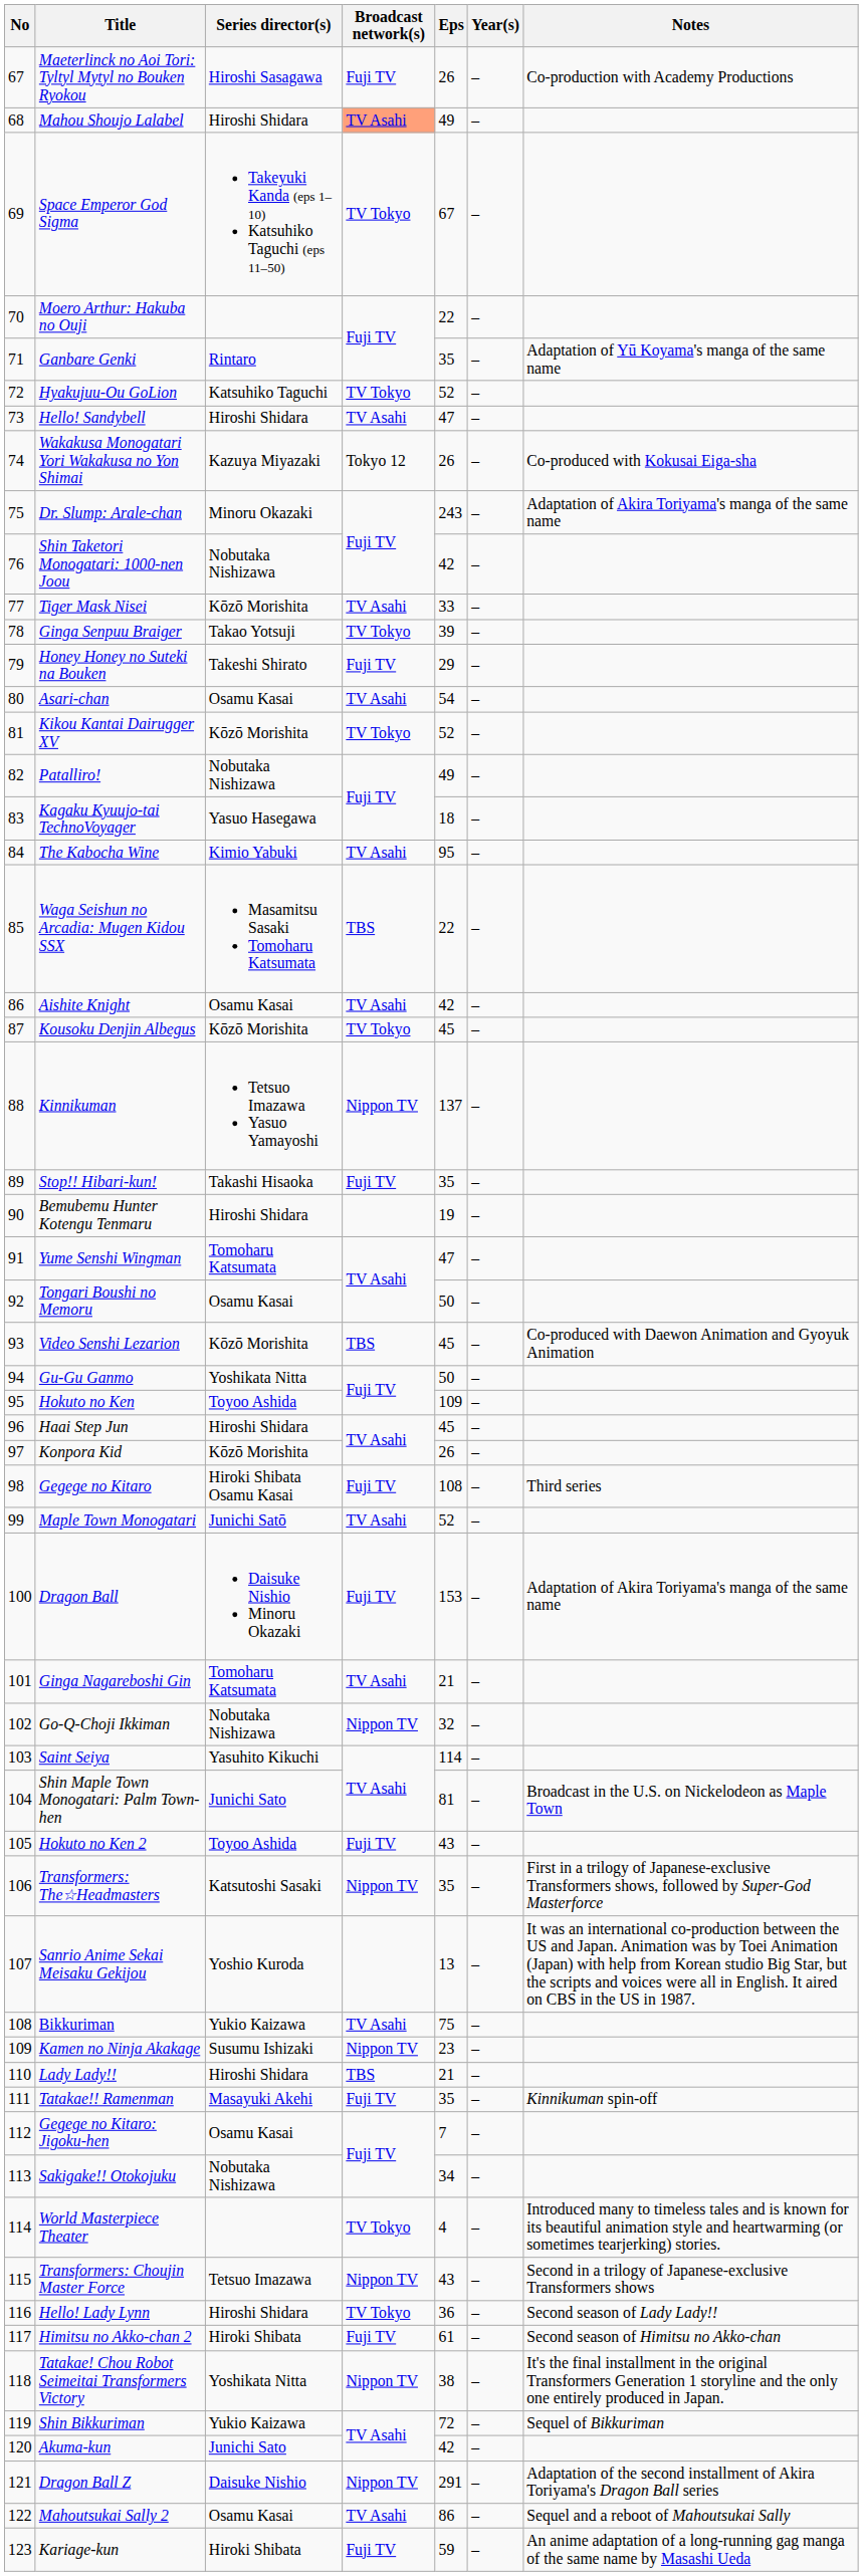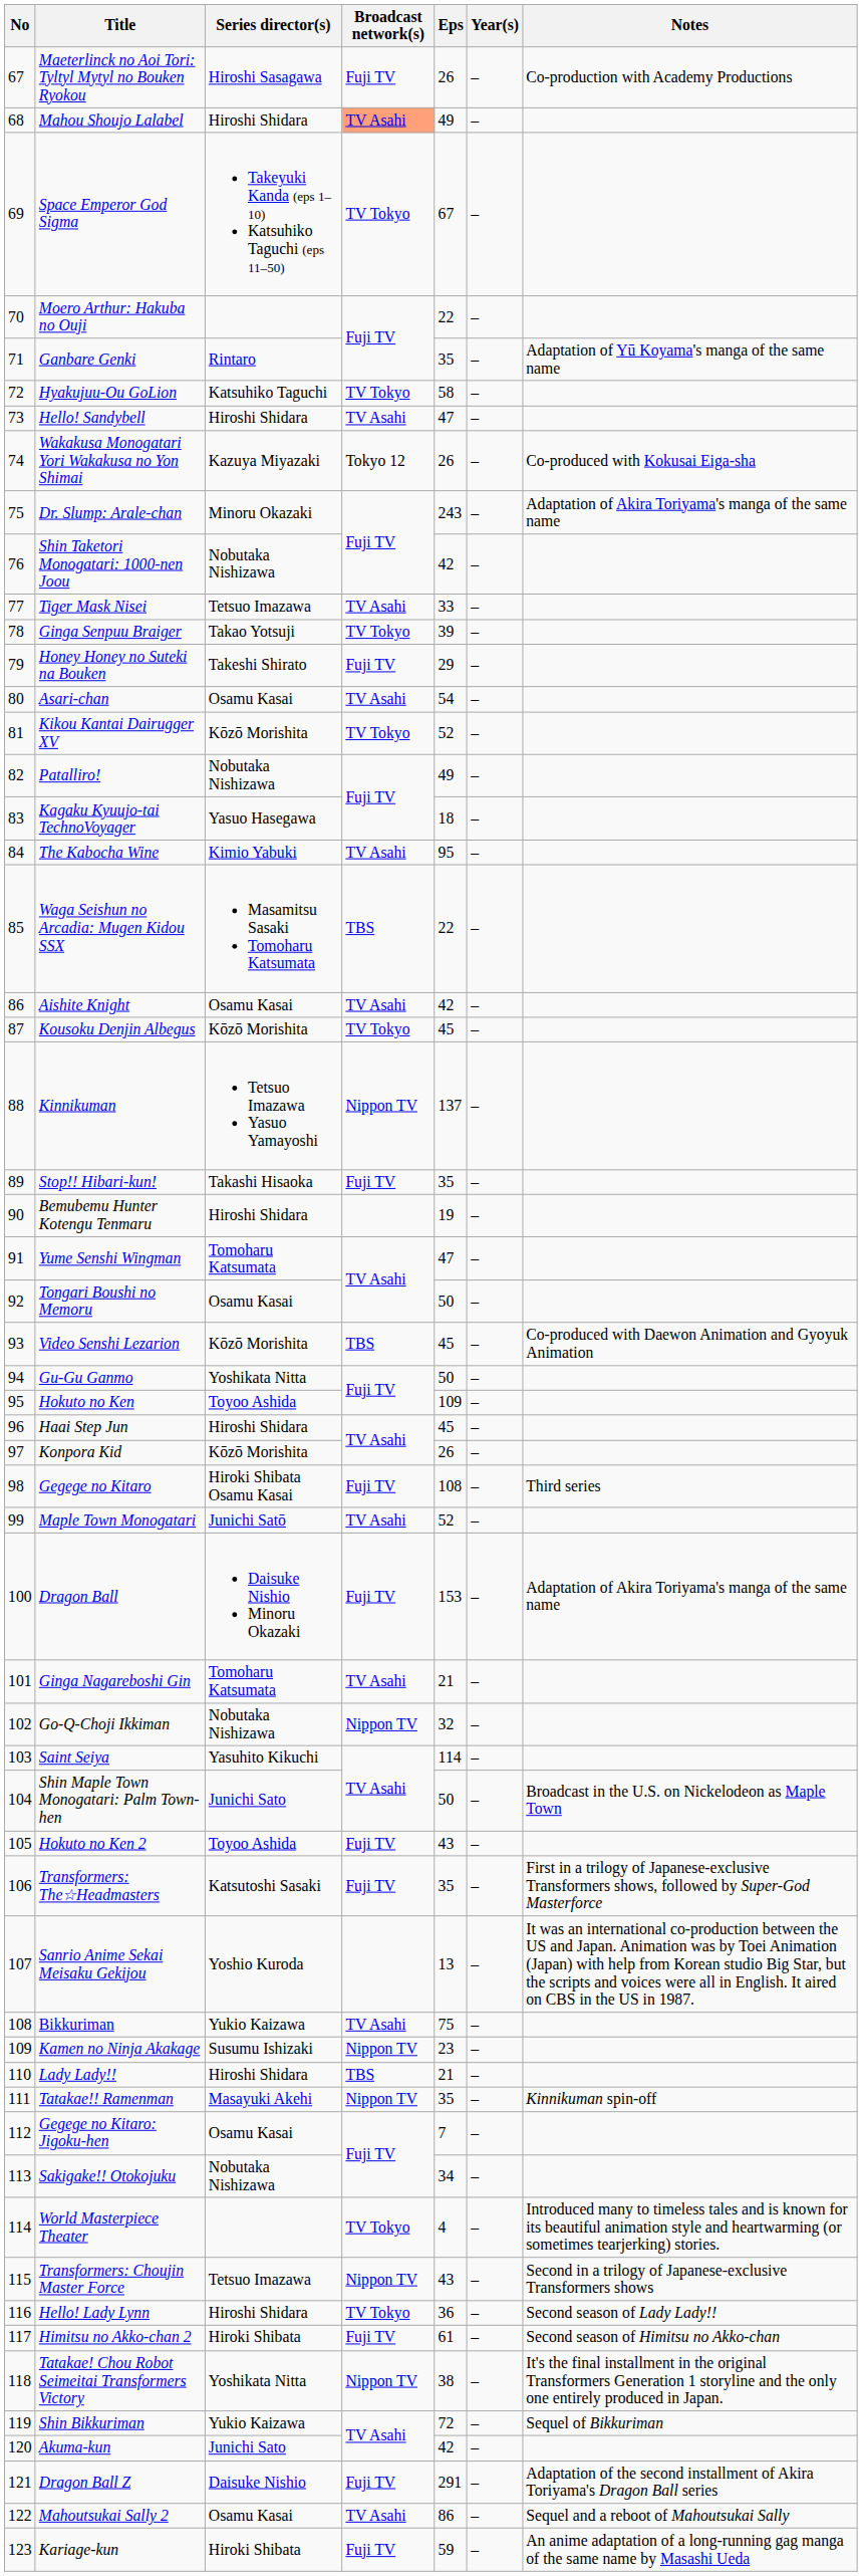 <table class="wikitable sortable">
 <tr>
 <th>No</th>
 <th>Title</th>
 <th>Series director(s)</th>
 <th>Broadcast network(s)</th>
 <th>Eps</th>
 <th>Year(s)</th>
 <th>Notes</th>
 </tr>
 <tr>
 <td>67</td>
 <td><a href='#'><em>Maeterlinck no Aoi Tori: Tyltyl Mytyl no Bouken Ryokou</em></a></td>
 <td><a href='#'>Hiroshi Sasagawa</a></td>
 <td><a href='#'>Fuji TV</a></td>
 <td>26</td>
 <td> – </td>
 <td>Co-production with Academy Productions</td>
 </tr>
 <tr>
 <td>68</td>
 <td><a href='#'><em>Mahou Shoujo Lalabel</em></a></td>
 <td>Hiroshi Shidara</td>
 <td style="background: lightsalmon;"><a href='#'>TV Asahi</a></td>
 <td>49</td>
 <td> – </td>
 <td></td>
 </tr>
 <tr>
 <td>69</td>
 <td><em><a href='#'>Space Emperor God Sigma</a></em></td>
 <td><br><ul><li><a href='#'>Takeyuki Kanda</a> <small>(eps 1–10)</small></li><li>Katsuhiko Taguchi <small>(eps 11–50)</small></li></ul></td>
 <td><a href='#'>TV Tokyo</a></td>
 <td>67</td>
 <td> – </td>
 <td></td>
 </tr>
 <tr>
 <td>70</td>
 <td><a href='#'><em>Moero Arthur: Hakuba no Ouji</em></a></td>
 <td></td>
 <td rowspan="2"><a href='#'>Fuji TV</a></td>
 <td>22</td>
 <td> – </td>
 <td></td>
 </tr>
 <tr>
 <td>71</td>
 <td><em><a href='#'>Ganbare Genki</a></em></td>
 <td><a href='#'>Rintaro</a></td>
 <td>35</td>
 <td> – </td>
 <td>Adaptation of <a href='#'>Yū Koyama</a>'s manga of the same name</td>
 </tr>
 <tr>
 <td>72</td>
 <td><a href='#'><em>Hyakujuu-Ou GoLion</em></a></td>
 <td>Katsuhiko Taguchi</td>
 <td><a href='#'>TV Tokyo</a></td>
-<td>52</td>
+<td>58</td>
 <td> – </td>
 <td></td>
 </tr>
 <tr>
 <td>73</td>
 <td><em><a href='#'>Hello! Sandybell</a></em></td>
 <td>Hiroshi Shidara</td>
 <td><a href='#'>TV Asahi</a></td>
 <td>47</td>
 <td> – </td>
 <td></td>
 </tr>
 <tr>
 <td>74</td>
 <td><a href='#'><em>Wakakusa Monogatari Yori Wakakusa no Yon Shimai</em></a></td>
 <td>Kazuya Miyazaki</td>
 <td>Tokyo 12</td>
 <td>26</td>
 <td> – </td>
 <td>Co-produced with <a href='#'>Kokusai Eiga-sha</a></td>
 </tr>
 <tr>
 <td>75</td>
 <td><a href='#'><em>Dr. Slump: Arale-chan</em></a></td>
 <td>Minoru Okazaki</td>
 <td rowspan="2"><a href='#'>Fuji TV</a></td>
 <td>243</td>
 <td> – </td>
 <td>Adaptation of <a href='#'>Akira Toriyama</a>'s manga of the same name</td>
 </tr>
 <tr>
 <td>76</td>
 <td><a href='#'><em>Shin Taketori Monogatari: 1000-nen Joou</em></a></td>
 <td>Nobutaka Nishizawa</td>
 <td>42</td>
 <td> – </td>
 <td></td>
 </tr>
 <tr>
 <td>77</td>
 <td><a href='#'><em>Tiger Mask Nisei</em></a></td>
-<td>Kōzō Morishita</td>
+<td>Tetsuo Imazawa</td>
 <td><a href='#'>TV Asahi</a></td>
 <td>33</td>
 <td> – </td>
 <td></td>
 </tr>
 <tr>
 <td>78</td>
 <td><a href='#'><em>Ginga Senpuu Braiger</em></a></td>
 <td>Takao Yotsuji</td>
 <td><a href='#'>TV Tokyo</a></td>
 <td>39</td>
 <td> – </td>
 <td></td>
 </tr>
 <tr>
 <td>79</td>
 <td><em><a href='#'>Honey Honey no Suteki na Bouken</a></em></td>
 <td>Takeshi Shirato</td>
 <td><a href='#'>Fuji TV</a></td>
 <td>29</td>
 <td> – </td>
 <td></td>
 </tr>
 <tr>
 <td>80</td>
 <td><em><a href='#'>Asari-chan</a></em></td>
 <td>Osamu Kasai</td>
 <td><a href='#'>TV Asahi</a></td>
 <td>54</td>
 <td> – </td>
 <td></td>
 </tr>
 <tr>
 <td>81</td>
 <td><a href='#'><em>Kikou Kantai Dairugger XV</em></a></td>
 <td>Kōzō Morishita</td>
 <td><a href='#'>TV Tokyo</a></td>
 <td>52</td>
 <td> – </td>
 <td></td>
 </tr>
 <tr>
 <td>82</td>
 <td><em><a href='#'>Patalliro!</a></em></td>
 <td>Nobutaka Nishizawa</td>
 <td rowspan="2"><a href='#'>Fuji TV</a></td>
 <td>49</td>
 <td> – </td>
 <td></td>
 </tr>
 <tr>
 <td>83</td>
 <td><a href='#'><em>Kagaku Kyuujo-tai TechnoVoyager</em></a></td>
 <td>Yasuo Hasegawa</td>
 <td>18</td>
 <td> – </td>
 <td></td>
 </tr>
 <tr>
 <td>84</td>
 <td><em><a href='#'>The Kabocha Wine</a></em></td>
 <td><a href='#'>Kimio Yabuki</a></td>
 <td><a href='#'>TV Asahi</a></td>
 <td>95</td>
 <td> – </td>
 <td></td>
 </tr>
 <tr>
 <td>85</td>
 <td><a href='#'><em>Waga Seishun no Arcadia: Mugen Kidou SSX</em></a></td>
 <td><br><ul><li>Masamitsu Sasaki</li><li><a href='#'>Tomoharu Katsumata</a></li></ul></td>
 <td><a href='#'>TBS</a></td>
 <td>22</td>
 <td> – </td>
 <td></td>
 </tr>
 <tr>
 <td>86</td>
 <td><a href='#'><em>Aishite Knight</em></a></td>
 <td>Osamu Kasai</td>
 <td><a href='#'>TV Asahi</a></td>
 <td>42</td>
 <td> – </td>
 <td></td>
 </tr>
 <tr>
 <td>87</td>
 <td><a href='#'><em>Kousoku Denjin Albegus</em></a></td>
 <td>Kōzō Morishita</td>
 <td><a href='#'>TV Tokyo</a></td>
 <td>45</td>
 <td> – </td>
 <td></td>
 </tr>
 <tr>
 <td>88</td>
 <td><em><a href='#'>Kinnikuman</a></em></td>
 <td><br><ul><li>Tetsuo Imazawa</li><li>Yasuo Yamayoshi</li></ul></td>
 <td><a href='#'>Nippon TV</a></td>
 <td>137</td>
 <td> – </td>
 <td></td>
 </tr>
 <tr>
 <td>89</td>
 <td><em><a href='#'>Stop!! Hibari-kun!</a></em></td>
 <td>Takashi Hisaoka</td>
 <td><a href='#'>Fuji TV</a></td>
 <td>35</td>
 <td> – </td>
 <td></td>
 </tr>
 <tr>
 <td>90</td>
 <td><em>Bemubemu Hunter Kotengu Tenmaru</em></td>
 <td>Hiroshi Shidara</td>
 <td></td>
 <td>19</td>
 <td> – </td>
 <td></td>
 </tr>
 <tr>
 <td>91</td>
 <td><a href='#'><em>Yume Senshi Wingman</em></a></td>
 <td><a href='#'>Tomoharu Katsumata</a></td>
 <td rowspan="2"><a href='#'>TV Asahi</a></td>
 <td>47</td>
 <td> – </td>
 <td></td>
 </tr>
 <tr>
 <td>92</td>
 <td><em><a href='#'>Tongari Boushi no Memoru</a></em></td>
 <td>Osamu Kasai</td>
 <td>50</td>
 <td> – </td>
 <td></td>
 </tr>
 <tr>
 <td>93</td>
 <td><a href='#'><em>Video Senshi Lezarion</em></a></td>
 <td>Kōzō Morishita</td>
 <td><a href='#'>TBS</a></td>
 <td>45</td>
 <td> – </td>
 <td>Co-produced with Daewon Animation and Gyoyuk Animation</td>
 </tr>
 <tr>
 <td>94</td>
 <td><a href='#'><em>Gu-Gu Ganmo</em></a></td>
 <td>Yoshikata Nitta</td>
 <td rowspan="2"><a href='#'>Fuji TV</a></td>
 <td>50</td>
 <td> – </td>
 <td></td>
 </tr>
 <tr>
 <td>95</td>
 <td><a href='#'><em>Hokuto no Ken</em></a></td>
 <td><a href='#'>Toyoo Ashida</a></td>
 <td>109</td>
 <td> – </td>
 <td></td>
 </tr>
 <tr>
 <td>96</td>
 <td><em>Haai Step Jun</em></td>
 <td>Hiroshi Shidara</td>
 <td rowspan="2"><a href='#'>TV Asahi</a></td>
 <td>45</td>
 <td> – </td>
 <td></td>
 </tr>
 <tr>
 <td>97</td>
 <td><em>Konpora Kid</em></td>
 <td>Kōzō Morishita</td>
 <td>26</td>
 <td> – </td>
 <td></td>
 </tr>
 <tr>
 <td>98</td>
 <td><a href='#'><em>Gegege no Kitaro</em></a></td>
 <td>Hiroki Shibata<br>Osamu Kasai</td>
 <td><a href='#'>Fuji TV</a></td>
 <td>108</td>
 <td> – </td>
 <td>Third series</td>
 </tr>
 <tr>
 <td>99</td>
 <td><a href='#'><em>Maple Town Monogatari</em></a></td>
 <td><a href='#'>Junichi Satō</a></td>
 <td><a href='#'>TV Asahi</a></td>
 <td>52</td>
 <td> – </td>
 <td></td>
 </tr>
 <tr>
 <td>100</td>
 <td><a href='#'><em>Dragon Ball</em></a></td>
 <td><br><ul><li><a href='#'>Daisuke Nishio</a></li><li>Minoru Okazaki</li></ul></td>
 <td><a href='#'>Fuji TV</a></td>
 <td>153</td>
 <td> – </td>
 <td>Adaptation of Akira Toriyama's manga of the same name</td>
 </tr>
 <tr>
 <td>101</td>
 <td><a href='#'><em>Ginga Nagareboshi Gin</em></a></td>
 <td><a href='#'>Tomoharu Katsumata</a></td>
 <td><a href='#'>TV Asahi</a></td>
 <td>21</td>
 <td> – </td>
 <td></td>
 </tr>
 <tr>
 <td>102</td>
 <td><em>Go-Q-Choji Ikkiman</em></td>
 <td>Nobutaka Nishizawa</td>
 <td><a href='#'>Nippon TV</a></td>
 <td>32</td>
 <td> – </td>
 <td></td>
 </tr>
 <tr>
 <td>103</td>
 <td><em><a href='#'>Saint Seiya</a></em></td>
 <td>Yasuhito Kikuchi</td>
 <td rowspan="2"><a href='#'>TV Asahi</a></td>
 <td>114</td>
 <td> – </td>
 <td></td>
 </tr>
 <tr>
 <td>104</td>
 <td><em>Shin Maple Town Monogatari: Palm Town-hen</em></td>
 <td><a href='#'>Junichi Sato</a></td>
-<td>81</td>
+<td>50</td>
 <td> – </td>
 <td>Broadcast in the U.S. on Nickelodeon as <a href='#'>Maple Town</a></td>
 </tr>
 <tr>
 <td>105</td>
 <td><a href='#'><em>Hokuto no Ken 2</em></a></td>
 <td><a href='#'>Toyoo Ashida</a></td>
 <td><a href='#'>Fuji TV</a></td>
 <td>43</td>
 <td> – </td>
 <td></td>
 </tr>
 <tr>
 <td>106</td>
 <td><a href='#'><em>Transformers: The☆Headmasters</em></a></td>
 <td>Katsutoshi Sasaki</td>
-<td><a href='#'>Nippon TV</a></td>
+<td><a href='#'>Fuji TV</a></td>
 <td>35</td>
 <td> – </td>
 <td>First in a trilogy of Japanese-exclusive Transformers shows, followed by <em>Super-God Masterforce</em></td>
 </tr>
 <tr>
 <td>107</td>
 <td><a href='#'><em>Sanrio Anime Sekai Meisaku Gekijou</em></a></td>
 <td>Yoshio Kuroda</td>
 <td></td>
 <td>13</td>
 <td> – </td>
 <td>It was an international co-production between the US and Japan. Animation was by Toei Animation (Japan) with help from Korean studio Big Star, but the scripts and voices were all in English. It aired on CBS in the US in 1987.</td>
 </tr>
 <tr>
 <td>108</td>
 <td><a href='#'>Bikkuriman</a></td>
 <td>Yukio Kaizawa</td>
 <td><a href='#'>TV Asahi</a></td>
 <td>75</td>
 <td> – </td>
 <td></td>
 </tr>
 <tr>
 <td>109</td>
 <td><em><a href='#'>Kamen no Ninja Akakage</a></em></td>
 <td>Susumu Ishizaki</td>
 <td><a href='#'>Nippon TV</a></td>
 <td>23</td>
 <td> – </td>
 <td></td>
 </tr>
 <tr>
 <td>110</td>
 <td><em><a href='#'>Lady Lady!!</a></em></td>
 <td>Hiroshi Shidara</td>
 <td><a href='#'>TBS</a></td>
 <td>21</td>
 <td> – </td>
 <td></td>
 </tr>
 <tr>
 <td>111</td>
 <td><em><a href='#'>Tatakae!! Ramenman</a></em></td>
 <td><a href='#'>Masayuki Akehi</a></td>
-<td><a href='#'>Fuji TV</a></td>
+<td><a href='#'>Nippon TV</a></td>
 <td>35</td>
 <td> – </td>
 <td><em>Kinnikuman</em> spin-off</td>
 </tr>
 <tr>
 <td>112</td>
 <td><a href='#'><em>Gegege no Kitaro: Jigoku-hen</em></a></td>
 <td>Osamu Kasai</td>
 <td rowspan="2"><a href='#'>Fuji TV</a></td>
 <td>7</td>
 <td> – </td>
 <td></td>
 </tr>
 <tr>
 <td>113</td>
 <td><em><a href='#'>Sakigake!! Otokojuku</a></em></td>
 <td>Nobutaka Nishizawa</td>
 <td>34</td>
 <td> – </td>
 <td></td>
 </tr>
 <tr>
 <td>114</td>
 <td><em><a href='#'>World Masterpiece Theater</a></em></td>
 <td></td>
 <td><a href='#'>TV Tokyo</a></td>
 <td>4</td>
 <td> – </td>
 <td>Introduced many to timeless tales and is known for its beautiful animation style and heartwarming (or sometimes tearjerking) stories.</td>
 </tr>
 <tr>
 <td>115</td>
 <td><a href='#'><em>Transformers: Choujin Master Force</em></a></td>
 <td>Tetsuo Imazawa</td>
 <td><a href='#'>Nippon TV</a></td>
 <td>43</td>
 <td> – </td>
 <td>Second in a trilogy of Japanese-exclusive Transformers shows</td>
 </tr>
 <tr>
 <td>116</td>
 <td><em><a href='#'>Hello! Lady Lynn</a></em></td>
 <td>Hiroshi Shidara</td>
 <td><a href='#'>TV Tokyo</a></td>
 <td>36</td>
 <td> – </td>
 <td>Second season of <em>Lady Lady!!</em></td>
 </tr>
 <tr>
 <td>117</td>
 <td><a href='#'><em>Himitsu no Akko-chan 2</em></a></td>
 <td>Hiroki Shibata</td>
 <td><a href='#'>Fuji TV</a></td>
 <td>61</td>
 <td> – </td>
 <td>Second season of <em>Himitsu no Akko-chan</em></td>
 </tr>
 <tr>
 <td>118</td>
 <td><a href='#'><em>Tatakae! Chou Robot Seimeitai Transformers Victory</em></a></td>
 <td>Yoshikata Nitta</td>
 <td><a href='#'>Nippon TV</a></td>
 <td>38</td>
 <td> – </td>
 <td>It's the final installment in the original Transformers Generation 1 storyline and the only one entirely produced in Japan.</td>
 </tr>
 <tr>
 <td>119</td>
 <td><a href='#'><em>Shin Bikkuriman</em></a></td>
 <td>Yukio Kaizawa</td>
 <td rowspan="2"><a href='#'>TV Asahi</a></td>
 <td>72</td>
 <td> – </td>
 <td>Sequel of <em>Bikkuriman</em></td>
 </tr>
 <tr>
 <td>120</td>
 <td><em><a href='#'>Akuma-kun</a></em></td>
 <td><a href='#'>Junichi Sato</a></td>
 <td>42</td>
 <td> – </td>
 <td></td>
 </tr>
 <tr>
 <td>121</td>
 <td><em><a href='#'>Dragon Ball Z</a></em></td>
 <td><a href='#'>Daisuke Nishio</a></td>
-<td><a href='#'>Nippon TV</a></td>
+<td><a href='#'>Fuji TV</a></td>
 <td>291</td>
 <td> – </td>
 <td>Adaptation of the second installment of Akira Toriyama's <em>Dragon Ball</em> series</td>
 </tr>
 <tr>
 <td>122</td>
 <td><a href='#'><em>Mahoutsukai Sally 2</em></a></td>
 <td>Osamu Kasai</td>
 <td><a href='#'>TV Asahi</a></td>
 <td>86</td>
 <td> – </td>
 <td>Sequel and a reboot of <em>Mahoutsukai Sally</em></td>
 </tr>
 <tr>
 <td>123</td>
 <td><em>Kariage-kun</em></td>
 <td>Hiroki Shibata</td>
 <td><a href='#'>Fuji TV</a></td>
 <td>59</td>
 <td> – </td>
 <td>An anime adaptation of a long-running gag manga of the same name by <a href='#'>Masashi Ueda</a></td>
 </tr>
 </table>
